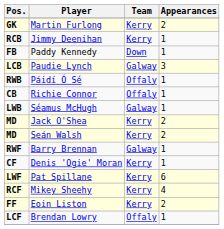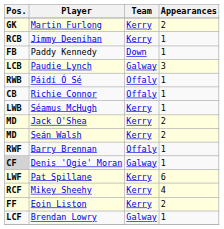 <table class="wikitable">
 <tr>
 <th>Pos.</th>
 <th>Player</th>
 <th>Team</th>
 <th>Appearances</th>
 </tr>
 <tr>
 </tr>
 <tr bgcolor=#FFFFDD>
 <td><strong>GK</strong></td>
 <td> <a href='#'>Martin Furlong</a></td>
 <td><a href='#'>Kerry</a></td>
 <td>2</td>
 </tr>
 <tr>
 <td><strong>RCB</strong></td>
 <td> <a href='#'>Jimmy Deenihan</a></td>
 <td><a href='#'>Kerry</a></td>
 <td>1</td>
 </tr>
 <tr>
 <td><strong>FB</strong></td>
 <td> Paddy Kennedy</td>
 <td><a href='#'>Down</a></td>
 <td>1</td>
 </tr>
 <tr bgcolor=#FFFFDD>
 <td><strong>LCB</strong></td>
 <td> <a href='#'>Paudie Lynch</a></td>
 <td><a href='#'>Galway</a></td>
 <td>3</td>
 </tr>
 <tr>
 <td><strong>RWB</strong></td>
 <td> <a href='#'>Páidí Ó Sé</a></td>
 <td><a href='#'>Offaly</a></td>
 <td>1</td>
 </tr>
 <tr>
 <td><strong>CB</strong></td>
 <td> <a href='#'>Richie Connor</a></td>
 <td><a href='#'>Offaly</a></td>
 <td>1</td>
 </tr>
 <tr>
 <td><strong>LWB</strong></td>
 <td> <a href='#'>Séamus McHugh</a></td>
-<td><a href='#'>Galway</a></td>
+<td><a href='#'>Kerry</a></td>
 <td>1</td>
 </tr>
 <tr bgcolor=#FFFFDD>
 <td><strong>MD</strong></td>
 <td> <a href='#'>Jack O'Shea</a></td>
 <td><a href='#'>Kerry</a></td>
 <td>2</td>
 </tr>
 <tr bgcolor=#FFFFDD>
 <td><strong>MD</strong></td>
 <td> <a href='#'>Seán Walsh</a></td>
 <td><a href='#'>Kerry</a></td>
 <td>2</td>
 </tr>
 <tr>
 <td><strong>RWF</strong></td>
 <td> <a href='#'>Barry Brennan</a></td>
-<td><a href='#'>Galway</a></td>
+<td><a href='#'>Offaly</a></td>
 <td>1</td>
 </tr>
 <tr>
-<td><strong>CF</strong></td>
+<td style="background: lightgrey;"><strong>CF</strong></td>
 <td> <a href='#'>Denis 'Ogie' Moran</a></td>
-<td><a href='#'>Kerry</a></td>
+<td><a href='#'>Galway</a></td>
 <td>1</td>
 </tr>
 <tr bgcolor=#FFFFDD>
 <td><strong>LWF</strong></td>
 <td> <a href='#'>Pat Spillane</a></td>
 <td><a href='#'>Kerry</a></td>
 <td>6</td>
 </tr>
 <tr bgcolor=#FFFFDD>
 <td><strong>RCF</strong></td>
 <td> <a href='#'>Mikey Sheehy</a></td>
 <td><a href='#'>Kerry</a></td>
 <td>4</td>
 </tr>
 <tr bgcolor=#FFFFDD>
 <td><strong>FF</strong></td>
 <td> <a href='#'>Eoin Liston</a></td>
 <td><a href='#'>Kerry</a></td>
 <td>2</td>
 </tr>
 <tr>
 <td><strong>LCF</strong></td>
 <td> <a href='#'>Brendan Lowry</a></td>
-<td><a href='#'>Offaly</a></td>
+<td><a href='#'>Galway</a></td>
 <td>1</td>
 </tr>
 <tr>
 </tr>
 </table>
